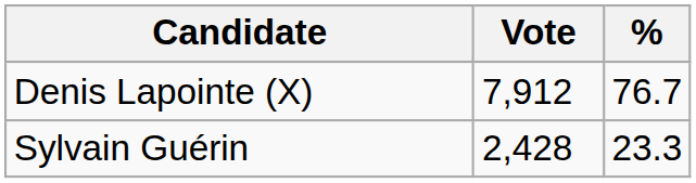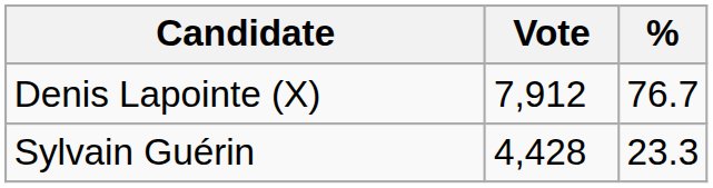 <table class="wikitable">
 <tr>
 <th bgcolor="#DDDDFF" width="200px">Candidate</th>
 <th bgcolor="#DDDDFF" width="50px">Vote</th>
 <th bgcolor="#DDDDFF" width="30px">%</th>
 </tr>
 <tr>
 <td>Denis Lapointe (X)</td>
 <td>7,912</td>
 <td>76.7</td>
 </tr>
 <tr>
 <td>Sylvain Guérin</td>
-<td>2,428</td>
+<td>4,428</td>
 <td>23.3</td>
 </tr>
 </table>
